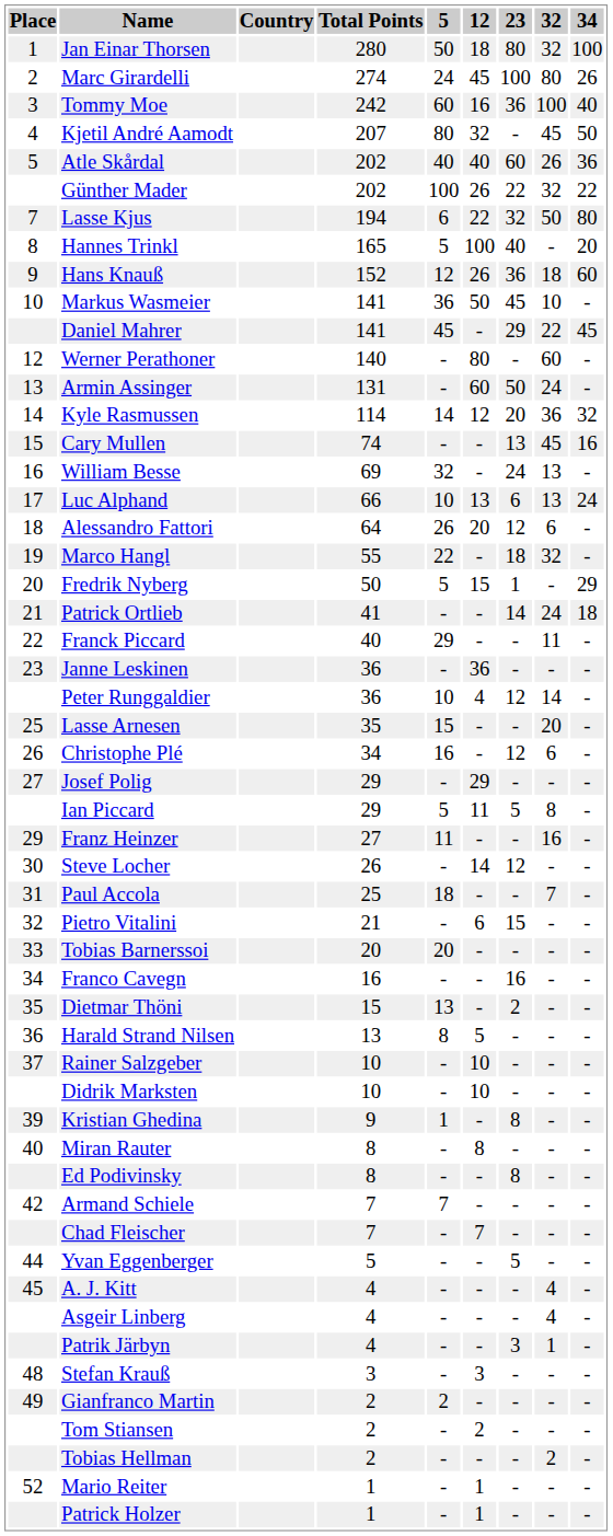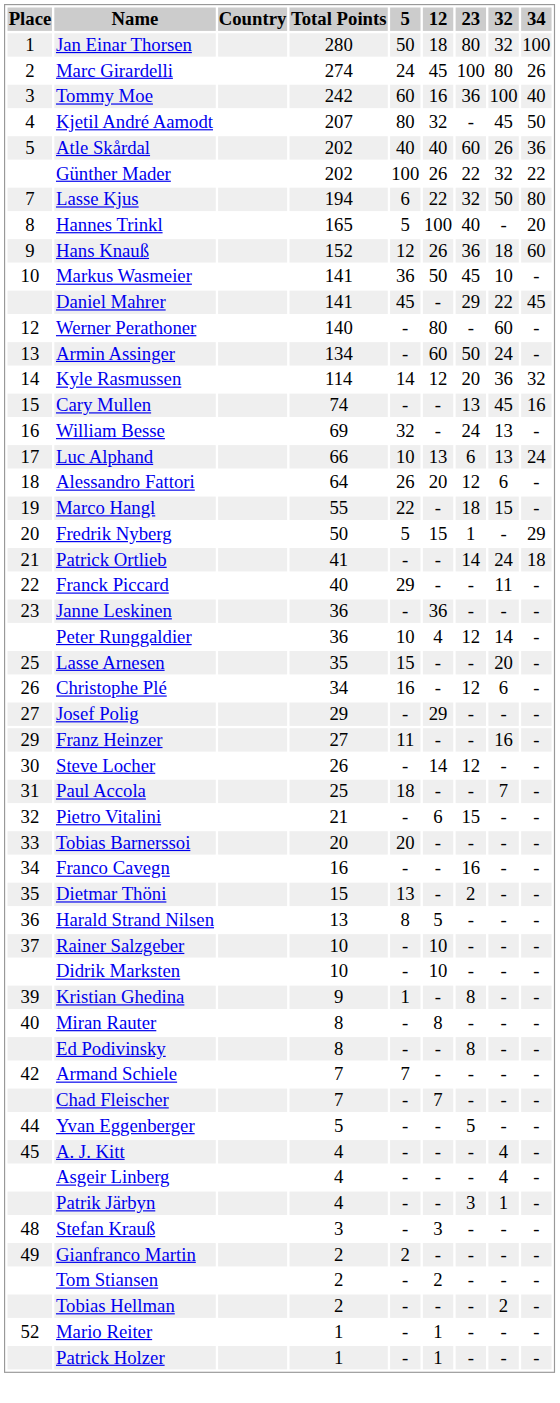 <table border="0" style="border: 1px solid #999; background-color:#FFFFFF; text-align:center">
 <tr align="center" bgcolor="#CCCCCC">
 <th>Place</th>
 <th>Name</th>
 <th>Country</th>
 <th>Total Points</th>
 <th>5</th>
 <th>12</th>
 <th>23</th>
 <th>32</th>
 <th>34</th>
 </tr>
 <tr bgcolor="#EFEFEF">
 <td>1</td>
 <td align="left"><a href='#'>Jan Einar Thorsen</a></td>
 <td align="left"></td>
 <td>280</td>
 <td>50</td>
 <td>18</td>
 <td>80</td>
 <td>32</td>
 <td>100</td>
 </tr>
 <tr>
 <td>2</td>
 <td align="left"><a href='#'>Marc Girardelli</a></td>
 <td align="left"></td>
 <td>274</td>
 <td>24</td>
 <td>45</td>
 <td>100</td>
 <td>80</td>
 <td>26</td>
 </tr>
 <tr bgcolor="#EFEFEF">
 <td>3</td>
 <td align="left"><a href='#'>Tommy Moe</a></td>
 <td align="left"></td>
 <td>242</td>
 <td>60</td>
 <td>16</td>
 <td>36</td>
 <td>100</td>
 <td>40</td>
 </tr>
 <tr>
 <td>4</td>
 <td align="left"><a href='#'>Kjetil André Aamodt</a></td>
 <td align="left"></td>
 <td>207</td>
 <td>80</td>
 <td>32</td>
 <td>-</td>
 <td>45</td>
 <td>50</td>
 </tr>
 <tr bgcolor="#EFEFEF">
 <td>5</td>
 <td align="left"><a href='#'>Atle Skårdal</a></td>
 <td align="left"></td>
 <td>202</td>
 <td>40</td>
 <td>40</td>
 <td>60</td>
 <td>26</td>
 <td>36</td>
 </tr>
 <tr>
 <td></td>
 <td align="left"><a href='#'>Günther Mader</a></td>
 <td align="left"></td>
 <td>202</td>
 <td>100</td>
 <td>26</td>
 <td>22</td>
 <td>32</td>
 <td>22</td>
 </tr>
 <tr bgcolor="#EFEFEF">
 <td>7</td>
 <td align="left"><a href='#'>Lasse Kjus</a></td>
 <td align="left"></td>
 <td>194</td>
 <td>6</td>
 <td>22</td>
 <td>32</td>
 <td>50</td>
 <td>80</td>
 </tr>
 <tr>
 <td>8</td>
 <td align="left"><a href='#'>Hannes Trinkl</a></td>
 <td align="left"></td>
 <td>165</td>
 <td>5</td>
 <td>100</td>
 <td>40</td>
 <td>-</td>
 <td>20</td>
 </tr>
 <tr bgcolor="#EFEFEF">
 <td>9</td>
 <td align="left"><a href='#'>Hans Knauß</a></td>
 <td align="left"></td>
 <td>152</td>
 <td>12</td>
 <td>26</td>
 <td>36</td>
 <td>18</td>
 <td>60</td>
 </tr>
 <tr>
 <td>10</td>
 <td align="left"><a href='#'>Markus Wasmeier</a></td>
 <td align="left"></td>
 <td>141</td>
 <td>36</td>
 <td>50</td>
 <td>45</td>
 <td>10</td>
 <td>-</td>
 </tr>
 <tr bgcolor="#EFEFEF">
 <td></td>
 <td align="left"><a href='#'>Daniel Mahrer</a></td>
 <td align="left"></td>
 <td>141</td>
 <td>45</td>
 <td>-</td>
 <td>29</td>
 <td>22</td>
 <td>45</td>
 </tr>
 <tr>
 <td>12</td>
 <td align="left"><a href='#'>Werner Perathoner</a></td>
 <td align="left"></td>
 <td>140</td>
 <td>-</td>
 <td>80</td>
 <td>-</td>
 <td>60</td>
 <td>-</td>
 </tr>
 <tr bgcolor="#EFEFEF">
 <td>13</td>
 <td align="left"><a href='#'>Armin Assinger</a></td>
 <td align="left"></td>
-<td>131</td>
+<td>134</td>
 <td>-</td>
 <td>60</td>
 <td>50</td>
 <td>24</td>
 <td>-</td>
 </tr>
 <tr>
 <td>14</td>
 <td align="left"><a href='#'>Kyle Rasmussen</a></td>
 <td align="left"></td>
 <td>114</td>
 <td>14</td>
 <td>12</td>
 <td>20</td>
 <td>36</td>
 <td>32</td>
 </tr>
 <tr bgcolor="#EFEFEF">
 <td>15</td>
 <td align="left"><a href='#'>Cary Mullen</a></td>
 <td align="left"></td>
 <td>74</td>
 <td>-</td>
 <td>-</td>
 <td>13</td>
 <td>45</td>
 <td>16</td>
 </tr>
 <tr>
 <td>16</td>
 <td align="left"><a href='#'>William Besse</a></td>
 <td align="left"></td>
 <td>69</td>
 <td>32</td>
 <td>-</td>
 <td>24</td>
 <td>13</td>
 <td>-</td>
 </tr>
 <tr bgcolor="#EFEFEF">
 <td>17</td>
 <td align="left"><a href='#'>Luc Alphand</a></td>
 <td align="left"></td>
 <td>66</td>
 <td>10</td>
 <td>13</td>
 <td>6</td>
 <td>13</td>
 <td>24</td>
 </tr>
 <tr>
 <td>18</td>
 <td align="left"><a href='#'>Alessandro Fattori</a></td>
 <td align="left"></td>
 <td>64</td>
 <td>26</td>
 <td>20</td>
 <td>12</td>
 <td>6</td>
 <td>-</td>
 </tr>
 <tr bgcolor="#EFEFEF">
 <td>19</td>
 <td align="left"><a href='#'>Marco Hangl</a></td>
 <td align="left"></td>
 <td>55</td>
 <td>22</td>
 <td>-</td>
 <td>18</td>
-<td>32</td>
+<td>15</td>
 <td>-</td>
 </tr>
 <tr>
 <td>20</td>
 <td align="left"><a href='#'>Fredrik Nyberg</a></td>
 <td align="left"></td>
 <td>50</td>
 <td>5</td>
 <td>15</td>
 <td>1</td>
 <td>-</td>
 <td>29</td>
 </tr>
 <tr bgcolor="#EFEFEF">
 <td>21</td>
 <td align="left"><a href='#'>Patrick Ortlieb</a></td>
 <td align="left"></td>
 <td>41</td>
 <td>-</td>
 <td>-</td>
 <td>14</td>
 <td>24</td>
 <td>18</td>
 </tr>
 <tr>
 <td>22</td>
 <td align="left"><a href='#'>Franck Piccard</a></td>
 <td align="left"></td>
 <td>40</td>
 <td>29</td>
 <td>-</td>
 <td>-</td>
 <td>11</td>
 <td>-</td>
 </tr>
 <tr bgcolor="#EFEFEF">
 <td>23</td>
 <td align="left"><a href='#'>Janne Leskinen</a></td>
 <td align="left"></td>
 <td>36</td>
 <td>-</td>
 <td>36</td>
 <td>-</td>
 <td>-</td>
 <td>-</td>
 </tr>
 <tr>
 <td></td>
 <td align="left"><a href='#'>Peter Runggaldier</a></td>
 <td align="left"></td>
 <td>36</td>
 <td>10</td>
 <td>4</td>
 <td>12</td>
 <td>14</td>
 <td>-</td>
 </tr>
 <tr bgcolor="#EFEFEF">
 <td>25</td>
 <td align="left"><a href='#'>Lasse Arnesen</a></td>
 <td align="left"></td>
 <td>35</td>
 <td>15</td>
 <td>-</td>
 <td>-</td>
 <td>20</td>
 <td>-</td>
 </tr>
 <tr>
 <td>26</td>
 <td align="left"><a href='#'>Christophe Plé</a></td>
 <td align="left"></td>
 <td>34</td>
 <td>16</td>
 <td>-</td>
 <td>12</td>
 <td>6</td>
 <td>-</td>
 </tr>
 <tr bgcolor="#EFEFEF">
 <td>27</td>
 <td align="left"><a href='#'>Josef Polig</a></td>
 <td align="left"></td>
 <td>29</td>
 <td>-</td>
 <td>29</td>
 <td>-</td>
 <td>-</td>
-<td>-</td>
-</tr>
-<tr>
-<td></td>
-<td align="left"><a href='#'>Ian Piccard</a></td>
-<td align="left"></td>
-<td>29</td>
-<td>5</td>
-<td>11</td>
-<td>5</td>
-<td>8</td>
 <td>-</td>
 </tr>
 <tr bgcolor="#EFEFEF">
 <td>29</td>
 <td align="left"><a href='#'>Franz Heinzer</a></td>
 <td align="left"></td>
 <td>27</td>
 <td>11</td>
 <td>-</td>
 <td>-</td>
 <td>16</td>
 <td>-</td>
 </tr>
 <tr>
 <td>30</td>
 <td align="left"><a href='#'>Steve Locher</a></td>
 <td align="left"></td>
 <td>26</td>
 <td>-</td>
 <td>14</td>
 <td>12</td>
 <td>-</td>
 <td>-</td>
 </tr>
 <tr bgcolor="#EFEFEF">
 <td>31</td>
 <td align="left"><a href='#'>Paul Accola</a></td>
 <td align="left"></td>
 <td>25</td>
 <td>18</td>
 <td>-</td>
 <td>-</td>
 <td>7</td>
 <td>-</td>
 </tr>
 <tr>
 <td>32</td>
 <td align="left"><a href='#'>Pietro Vitalini</a></td>
 <td align="left"></td>
 <td>21</td>
 <td>-</td>
 <td>6</td>
 <td>15</td>
 <td>-</td>
 <td>-</td>
 </tr>
 <tr bgcolor="#EFEFEF">
 <td>33</td>
 <td align="left"><a href='#'>Tobias Barnerssoi</a></td>
 <td align="left"></td>
 <td>20</td>
 <td>20</td>
 <td>-</td>
 <td>-</td>
 <td>-</td>
 <td>-</td>
 </tr>
 <tr>
 <td>34</td>
 <td align="left"><a href='#'>Franco Cavegn</a></td>
 <td align="left"></td>
 <td>16</td>
 <td>-</td>
 <td>-</td>
 <td>16</td>
 <td>-</td>
 <td>-</td>
 </tr>
 <tr bgcolor="#EFEFEF">
 <td>35</td>
 <td align="left"><a href='#'>Dietmar Thöni</a></td>
 <td align="left"></td>
 <td>15</td>
 <td>13</td>
 <td>-</td>
 <td>2</td>
 <td>-</td>
 <td>-</td>
 </tr>
 <tr>
 <td>36</td>
 <td align="left"><a href='#'>Harald Strand Nilsen</a></td>
 <td align="left"></td>
 <td>13</td>
 <td>8</td>
 <td>5</td>
 <td>-</td>
 <td>-</td>
 <td>-</td>
 </tr>
 <tr bgcolor="#EFEFEF">
 <td>37</td>
 <td align="left"><a href='#'>Rainer Salzgeber</a></td>
 <td align="left"></td>
 <td>10</td>
 <td>-</td>
 <td>10</td>
 <td>-</td>
 <td>-</td>
 <td>-</td>
 </tr>
 <tr>
 <td></td>
 <td align="left"><a href='#'>Didrik Marksten</a></td>
 <td align="left"></td>
 <td>10</td>
 <td>-</td>
 <td>10</td>
 <td>-</td>
 <td>-</td>
 <td>-</td>
 </tr>
 <tr bgcolor="#EFEFEF">
 <td>39</td>
 <td align="left"><a href='#'>Kristian Ghedina</a></td>
 <td align="left"></td>
 <td>9</td>
 <td>1</td>
 <td>-</td>
 <td>8</td>
 <td>-</td>
 <td>-</td>
 </tr>
 <tr>
 <td>40</td>
 <td align="left"><a href='#'>Miran Rauter</a></td>
 <td align="left"></td>
 <td>8</td>
 <td>-</td>
 <td>8</td>
 <td>-</td>
 <td>-</td>
 <td>-</td>
 </tr>
 <tr bgcolor="#EFEFEF">
 <td></td>
 <td align="left"><a href='#'>Ed Podivinsky</a></td>
 <td align="left"></td>
 <td>8</td>
 <td>-</td>
 <td>-</td>
 <td>8</td>
 <td>-</td>
 <td>-</td>
 </tr>
 <tr>
 <td>42</td>
 <td align="left"><a href='#'>Armand Schiele</a></td>
 <td align="left"></td>
 <td>7</td>
 <td>7</td>
 <td>-</td>
 <td>-</td>
 <td>-</td>
 <td>-</td>
 </tr>
 <tr bgcolor="#EFEFEF">
 <td></td>
 <td align="left"><a href='#'>Chad Fleischer</a></td>
 <td align="left"></td>
 <td>7</td>
 <td>-</td>
 <td>7</td>
 <td>-</td>
 <td>-</td>
 <td>-</td>
 </tr>
 <tr>
 <td>44</td>
 <td align="left"><a href='#'>Yvan Eggenberger</a></td>
 <td align="left"></td>
 <td>5</td>
 <td>-</td>
 <td>-</td>
 <td>5</td>
 <td>-</td>
 <td>-</td>
 </tr>
 <tr bgcolor="#EFEFEF">
 <td>45</td>
 <td align="left"><a href='#'>A. J. Kitt</a></td>
 <td align="left"></td>
 <td>4</td>
 <td>-</td>
 <td>-</td>
 <td>-</td>
 <td>4</td>
 <td>-</td>
 </tr>
 <tr>
 <td></td>
 <td align="left"><a href='#'>Asgeir Linberg</a></td>
 <td align="left"></td>
 <td>4</td>
 <td>-</td>
 <td>-</td>
 <td>-</td>
 <td>4</td>
 <td>-</td>
 </tr>
 <tr bgcolor="#EFEFEF">
 <td></td>
 <td align="left"><a href='#'>Patrik Järbyn</a></td>
 <td align="left"></td>
 <td>4</td>
 <td>-</td>
 <td>-</td>
 <td>3</td>
 <td>1</td>
 <td>-</td>
 </tr>
 <tr>
 <td>48</td>
 <td align="left"><a href='#'>Stefan Krauß</a></td>
 <td align="left"></td>
 <td>3</td>
 <td>-</td>
 <td>3</td>
 <td>-</td>
 <td>-</td>
 <td>-</td>
 </tr>
 <tr bgcolor="#EFEFEF">
 <td>49</td>
 <td align="left"><a href='#'>Gianfranco Martin</a></td>
 <td align="left"></td>
 <td>2</td>
 <td>2</td>
 <td>-</td>
 <td>-</td>
 <td>-</td>
 <td>-</td>
 </tr>
 <tr>
 <td></td>
 <td align="left"><a href='#'>Tom Stiansen</a></td>
 <td align="left"></td>
 <td>2</td>
 <td>-</td>
 <td>2</td>
 <td>-</td>
 <td>-</td>
 <td>-</td>
 </tr>
 <tr bgcolor="#EFEFEF">
 <td></td>
 <td align="left"><a href='#'>Tobias Hellman</a></td>
 <td align="left"></td>
 <td>2</td>
 <td>-</td>
 <td>-</td>
 <td>-</td>
 <td>2</td>
 <td>-</td>
 </tr>
 <tr>
 <td>52</td>
 <td align="left"><a href='#'>Mario Reiter</a></td>
 <td align="left"></td>
 <td>1</td>
 <td>-</td>
 <td>1</td>
 <td>-</td>
 <td>-</td>
 <td>-</td>
 </tr>
 <tr bgcolor="#EFEFEF">
 <td></td>
 <td align="left"><a href='#'>Patrick Holzer</a></td>
 <td align="left"></td>
 <td>1</td>
 <td>-</td>
 <td>1</td>
 <td>-</td>
 <td>-</td>
 <td>-</td>
 </tr>
 </table>
